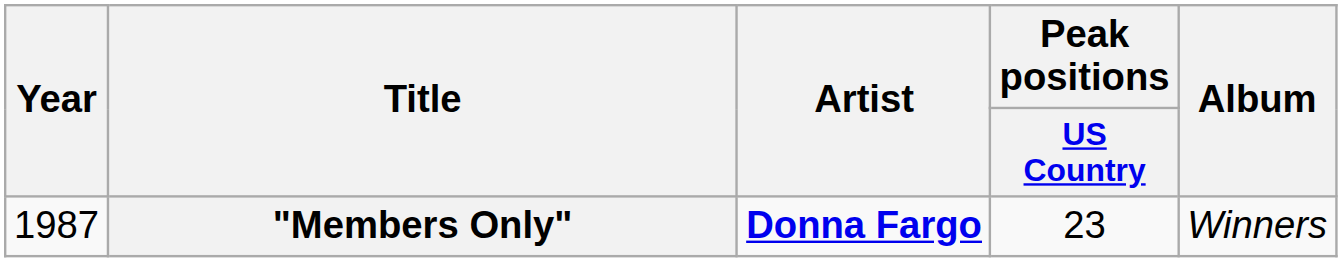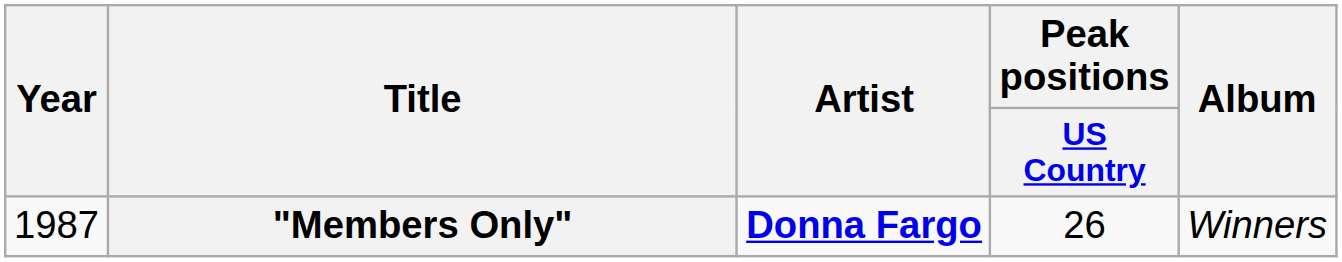 <table class="wikitable plainrowheaders" style=text-align:center;>
 <tr>
 <th rowspan="2">Year</th>
 <th rowspan="2" style="width:16em;">Title</th>
 <th rowspan="2">Artist</th>
 <th>Peak<br>positions</th>
 <th rowspan="2">Album</th>
 </tr>
 <tr style="font-size:smaller;">
 <th width="65"><a href='#'>US Country</a><br></th>
 </tr>
 <tr>
 <td>1987</td>
 <th scope="row">"Members Only"</th>
 <td><strong><a href='#'>Donna Fargo</a></strong></td>
-<td>23</td>
+<td>26</td>
 <td align="left"><em>Winners</em></td>
 </tr>
 </table>
